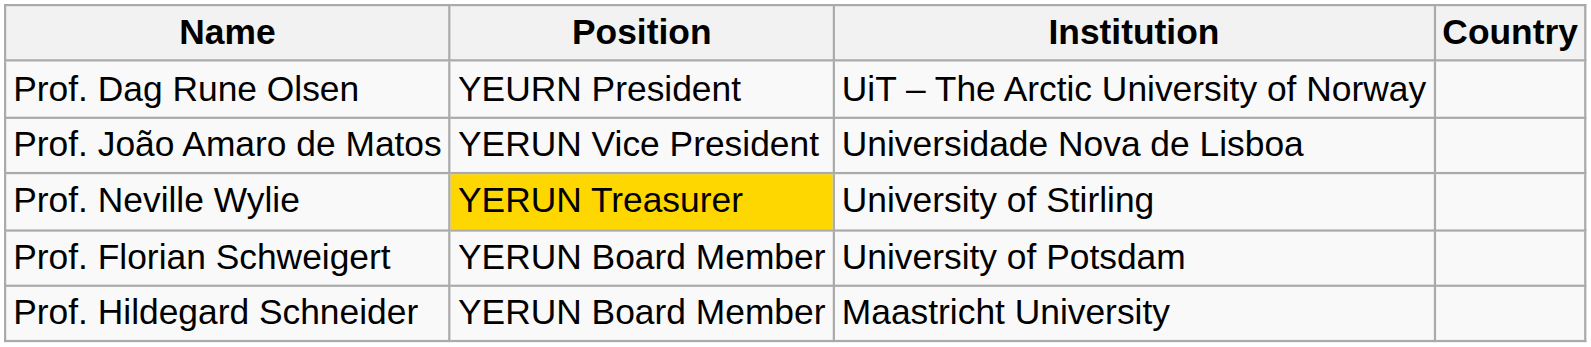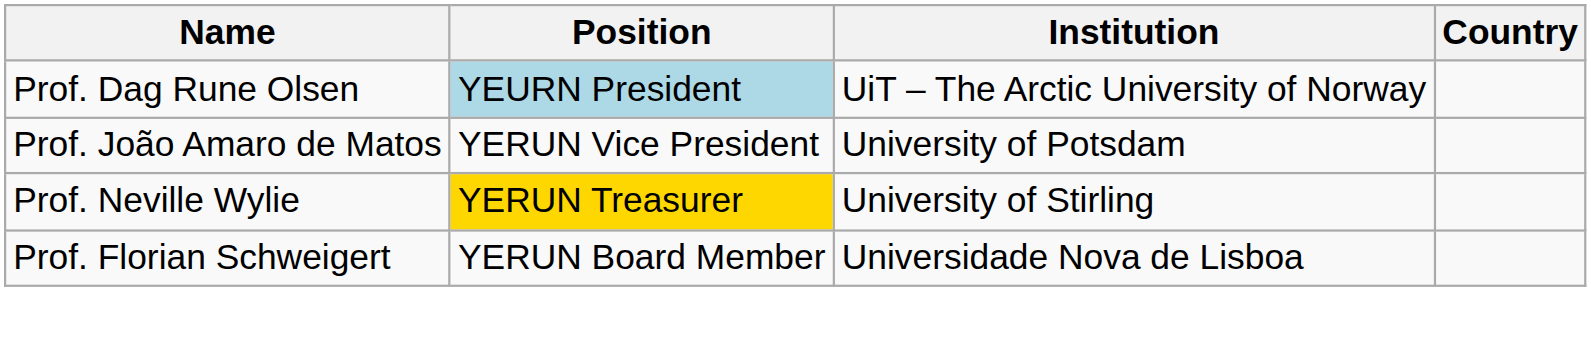 <table class="wikitable">
 <tr>
 <th>Name</th>
 <th>Position</th>
 <th>Institution</th>
 <th>Country</th>
 </tr>
 <tr>
 <td>Prof. Dag Rune Olsen</td>
-<td>YEURN President</td>
+<td style="background: lightblue;">YEURN President</td>
 <td>UiT – The Arctic University of Norway</td>
 <td></td>
 </tr>
 <tr>
 <td>Prof. João Amaro de Matos</td>
 <td>YERUN Vice President</td>
-<td>Universidade Nova de Lisboa</td>
+<td>University of Potsdam</td>
 <td></td>
 </tr>
 <tr>
 <td>Prof. Neville Wylie</td>
 <td style="background: gold;">YERUN Treasurer</td>
 <td>University of Stirling</td>
 <td></td>
 </tr>
 <tr>
 <td>Prof. Florian Schweigert</td>
 <td>YERUN Board Member</td>
-<td>University of Potsdam</td>
-<td></td>
-</tr>
-<tr>
-<td>Prof. Hildegard Schneider</td>
-<td>YERUN Board Member</td>
-<td>Maastricht University</td>
+<td>Universidade Nova de Lisboa</td>
 <td></td>
 </tr>
 </table>
